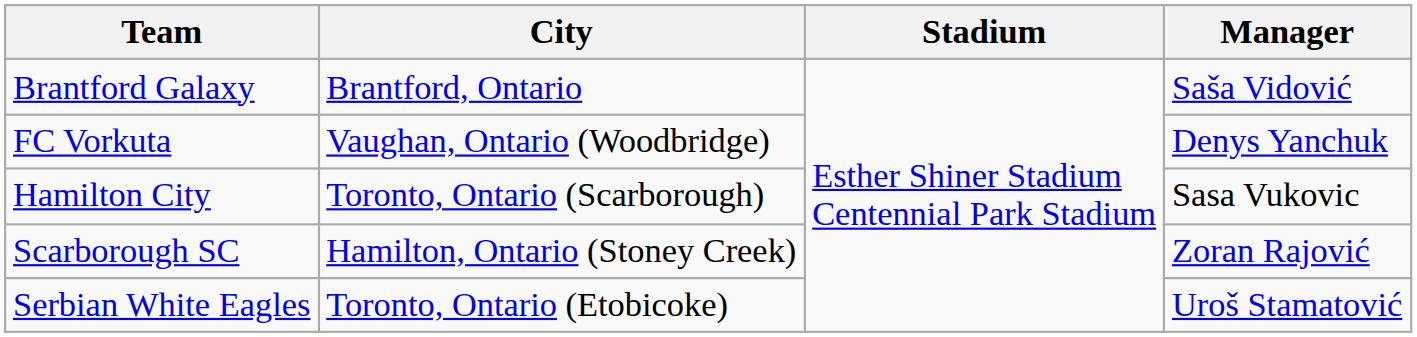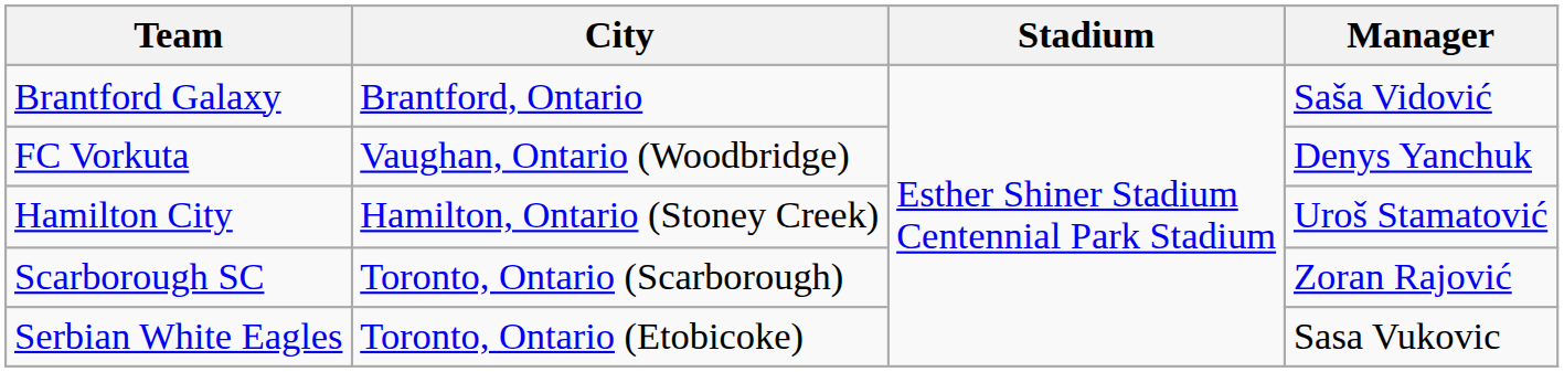 <table class="wikitable sortable">
 <tr>
 <th>Team</th>
 <th>City</th>
 <th>Stadium</th>
 <th>Manager</th>
 </tr>
 <tr>
 <td><a href='#'>Brantford Galaxy</a></td>
 <td><a href='#'>Brantford, Ontario</a></td>
 <td rowspan="5"><a href='#'>Esther Shiner Stadium</a> <br> <a href='#'>Centennial Park Stadium</a></td>
 <td><a href='#'>Saša Vidović</a></td>
 </tr>
 <tr>
 <td><a href='#'>FC Vorkuta</a></td>
 <td><a href='#'>Vaughan, Ontario</a> (Woodbridge)</td>
 <td><a href='#'>Denys Yanchuk</a></td>
 </tr>
 <tr>
 <td><a href='#'>Hamilton City</a></td>
-<td><a href='#'>Toronto, Ontario</a> (Scarborough)</td>
-<td>Sasa Vukovic</td>
+<td><a href='#'>Hamilton, Ontario</a> (Stoney Creek)</td>
+<td><a href='#'>Uroš Stamatović</a></td>
 </tr>
 <tr>
 <td><a href='#'>Scarborough SC</a></td>
-<td><a href='#'>Hamilton, Ontario</a> (Stoney Creek)</td>
+<td><a href='#'>Toronto, Ontario</a> (Scarborough)</td>
 <td><a href='#'>Zoran Rajović</a></td>
 </tr>
 <tr>
 <td><a href='#'>Serbian White Eagles</a></td>
 <td><a href='#'>Toronto, Ontario</a> (Etobicoke)</td>
-<td><a href='#'>Uroš Stamatović</a></td>
+<td>Sasa Vukovic</td>
 </tr>
 </table>
